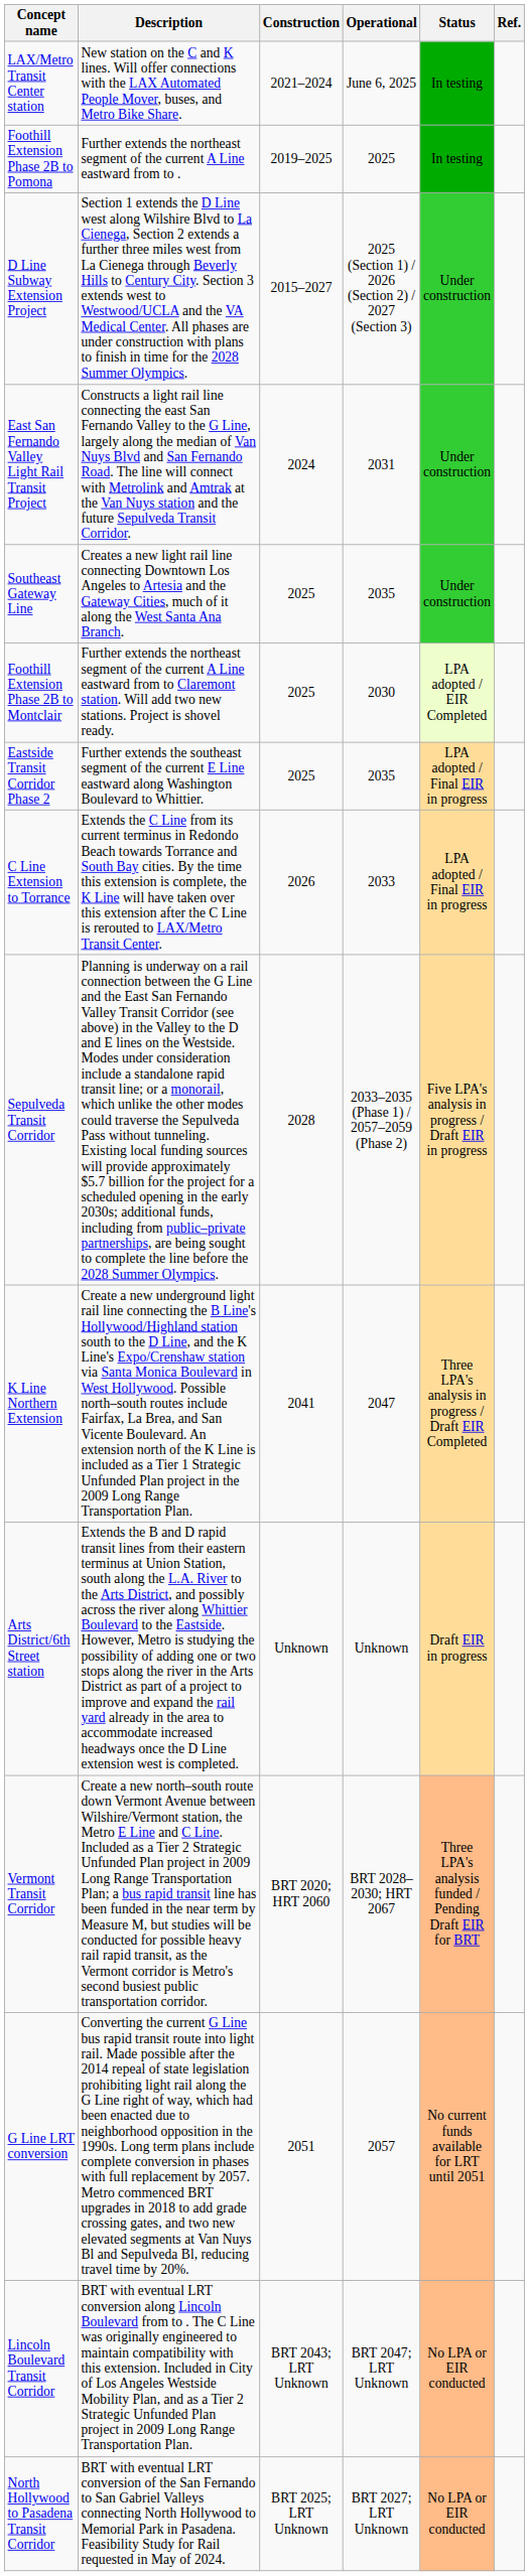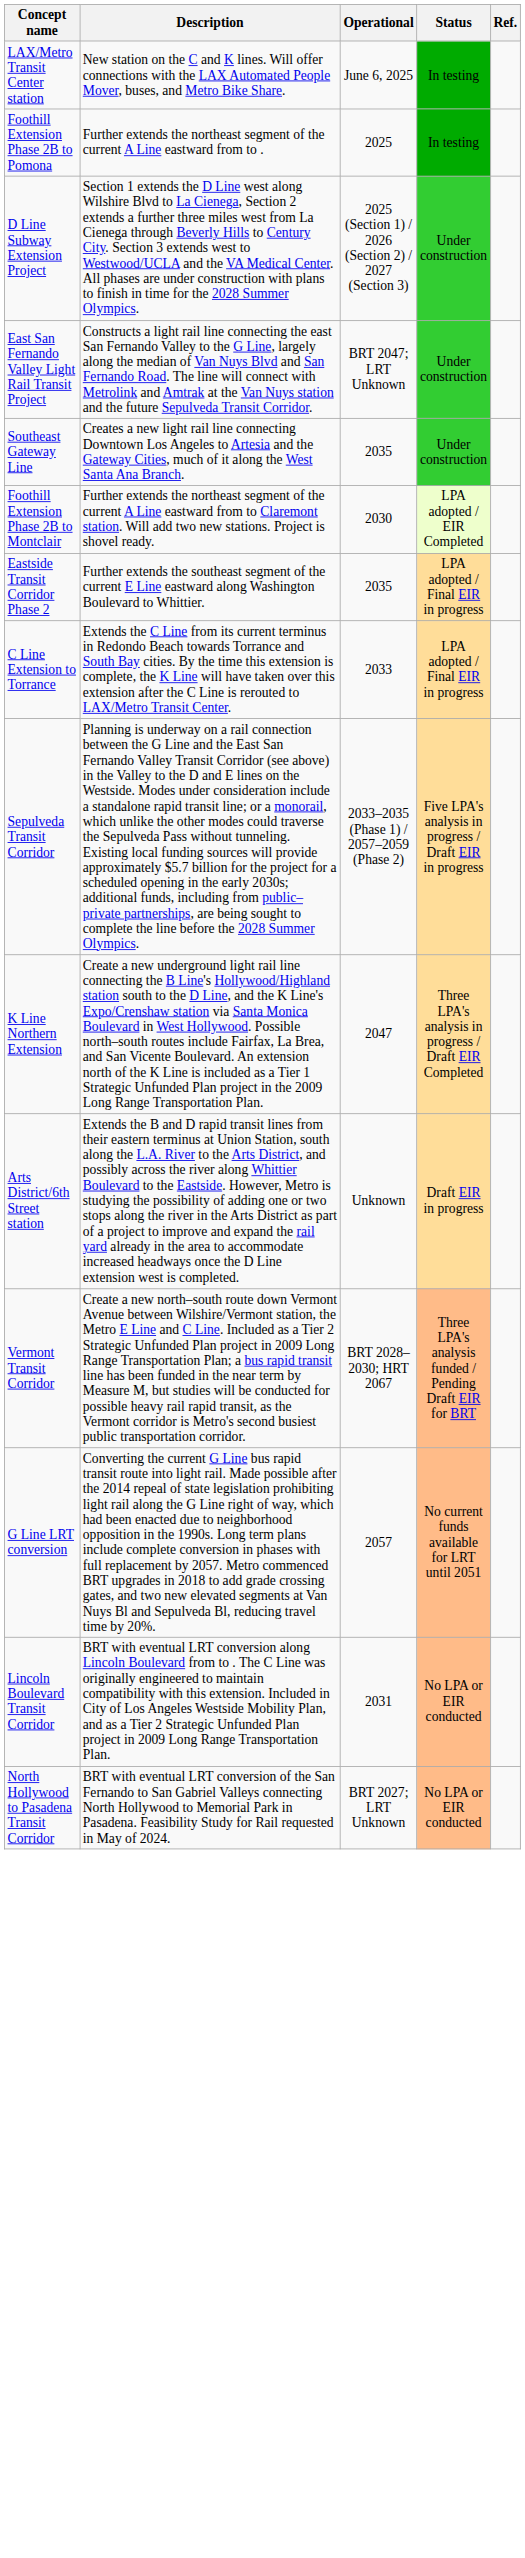 <table class="wikitable">
 <tr>
 <th scope="col" style="width:15%">Concept name</th>
 <th scope="col" style="width:65%">Description</th>
-<th scope="col" style="width:05%">Construction</th>
 <th scope="col" style="width:05%">Operational</th>
 <th scope="col" style="width:05%">Status</th>
 <th scope="col" style="width:05%">Ref.</th>
 </tr>
 <tr>
 <td> <a href='#'>LAX/Metro Transit Center station</a></td>
 <td>New station on the <a href='#'>C</a> and <a href='#'>K</a> lines. Will offer connections with the <a href='#'>LAX Automated People Mover</a>, buses, and <a href='#'>Metro Bike Share</a>.</td>
-<td style="text-align:center">2021–2024</td>
 <td style="text-align:center">June 6, 2025</td>
 <td style="text-align:center; background:#00AB00">In testing</td>
 <td></td>
 </tr>
 <tr>
 <td> <a href='#'>Foothill Extension Phase 2B to Pomona</a></td>
 <td>Further extends the northeast segment of the current <a href='#'>A Line</a> eastward from  to .</td>
-<td style="text-align:center">2019–2025</td>
 <td style="text-align:center">2025</td>
 <td style="text-align:center; background:#00AB00">In testing</td>
 <td></td>
 </tr>
 <tr>
 <td> <a href='#'>D Line Subway Extension Project</a></td>
 <td>Section 1 extends the <a href='#'>D Line</a> west along Wilshire Blvd to <a href='#'>La Cienega</a>, Section 2 extends a further three miles west from La Cienega through <a href='#'>Beverly Hills</a> to <a href='#'>Century City</a>. Section 3 extends west to <a href='#'>Westwood/UCLA</a> and the <a href='#'>VA Medical Center</a>. All phases are under construction with plans to finish in time for the <a href='#'>2028 Summer Olympics</a>.</td>
-<td style="text-align:center">2015–2027</td>
 <td style="text-align:center">2025 (Section 1) / 2026 (Section 2) / 2027 (Section 3)</td>
 <td style="text-align:center; background:#32CD32">Under construction</td>
 <td></td>
 </tr>
 <tr>
 <td><a href='#'>East San Fernando Valley Light Rail Transit Project</a></td>
 <td>Constructs a light rail line connecting the east San Fernando Valley to the <a href='#'>G Line</a>, largely along the median of <a href='#'>Van Nuys Blvd</a> and <a href='#'>San Fernando Road</a>. The line will connect with <a href='#'>Metrolink</a> and <a href='#'>Amtrak</a> at the <a href='#'>Van Nuys station</a> and the future <a href='#'>Sepulveda Transit Corridor</a>.</td>
-<td style="text-align:center">2024</td>
-<td style="text-align:center">2031</td>
+<td style="text-align:center">BRT 2047; LRT Unknown</td>
 <td style="text-align:center; background:#32CD32">Under construction</td>
 <td></td>
 </tr>
 <tr>
 <td><a href='#'>Southeast Gateway Line</a></td>
 <td>Creates a new light rail line connecting Downtown Los Angeles to <a href='#'>Artesia</a> and the <a href='#'>Gateway Cities</a>, much of it along the <a href='#'>West Santa Ana Branch</a>.</td>
-<td style="text-align:center">2025</td>
 <td style="text-align:center">2035</td>
 <td style="text-align:center; background:#32CD32">Under construction</td>
 <td></td>
 </tr>
 <tr>
 <td> <a href='#'>Foothill Extension Phase 2B to Montclair</a></td>
 <td>Further extends the northeast segment of the current <a href='#'>A Line</a> eastward from  to <a href='#'>Claremont station</a>. Will add two new stations. Project is shovel ready.</td>
-<td style="text-align:center">2025</td>
 <td style="text-align:center">2030</td>
 <td style="text-align:center; background:#EFC;">LPA adopted / EIR Completed</td>
 <td></td>
 </tr>
 <tr>
 <td> <a href='#'>Eastside Transit Corridor Phase 2</a></td>
 <td>Further extends the southeast segment of the current <a href='#'>E Line</a> eastward along Washington Boulevard to Whittier.</td>
-<td style="text-align:center">2025</td>
 <td style="text-align:center">2035</td>
 <td style="text-align:center; background:#fd9">LPA adopted / Final <a href='#'>EIR</a> in progress</td>
 <td></td>
 </tr>
 <tr>
 <td> <a href='#'>C Line Extension to Torrance</a></td>
 <td>Extends the <a href='#'>C Line</a> from its current terminus in Redondo Beach towards Torrance and <a href='#'>South Bay</a> cities. By the time this extension is complete, the <a href='#'>K Line</a> will have taken over this extension after the C Line is rerouted to <a href='#'>LAX/Metro Transit Center</a>.</td>
-<td style="text-align:center">2026</td>
 <td style="text-align:center">2033</td>
 <td style="text-align:center; background:#fd9">LPA adopted / Final <a href='#'>EIR</a> in progress</td>
 <td></td>
 </tr>
 <tr>
 <td><a href='#'>Sepulveda Transit Corridor</a></td>
 <td>Planning is underway on a rail connection between the G Line and the East San Fernando Valley Transit Corridor (see above) in the Valley to the D and E lines on the Westside. Modes under consideration include a standalone rapid transit line; or a <a href='#'>monorail</a>, which unlike the other modes could traverse the Sepulveda Pass without tunneling. Existing local funding sources will provide approximately $5.7 billion for the project for a scheduled opening in the early 2030s; additional funds, including from <a href='#'>public–private partnerships</a>, are being sought to complete the line before the <a href='#'>2028 Summer Olympics</a>.</td>
-<td style="text-align:center">2028</td>
 <td style="text-align:center">2033–2035 (Phase 1) / 2057–2059 (Phase 2)</td>
 <td style="text-align:center; background:#fd9">Five LPA's analysis in progress / Draft <a href='#'>EIR</a> in progress</td>
 <td></td>
 </tr>
 <tr>
 <td> <a href='#'>K Line Northern Extension</a></td>
 <td>Create a new underground light rail line connecting the <a href='#'>B Line</a>'s <a href='#'>Hollywood/Highland station</a> south to the <a href='#'>D Line</a>, and the K Line's <a href='#'>Expo/Crenshaw station</a> via <a href='#'>Santa Monica Boulevard</a> in <a href='#'>West Hollywood</a>. Possible north–south routes include Fairfax, La Brea, and San Vicente Boulevard. An extension north of the K Line is included as a Tier 1 Strategic Unfunded Plan project in the 2009 Long Range Transportation Plan.</td>
-<td style="text-align:center">2041</td>
 <td style="text-align:center">2047</td>
 <td style="text-align:center; background:#fd9">Three LPA's analysis in progress / Draft <a href='#'>EIR</a> Completed</td>
 <td></td>
 </tr>
 <tr>
 <td> <a href='#'>Arts District/6th Street station</a></td>
 <td>Extends the B and D rapid transit lines from their eastern terminus at Union Station, south along the <a href='#'>L.A. River</a> to the <a href='#'>Arts District</a>, and possibly across the river along <a href='#'>Whittier Boulevard</a> to the <a href='#'>Eastside</a>. However, Metro is studying the possibility of adding one or two stops along the river in the Arts District as part of a project to improve and expand the <a href='#'>rail yard</a> already in the area to accommodate increased headways once the D Line extension west is completed.</td>
 <td style="text-align:center">Unknown</td>
-<td style="text-align:center">Unknown</td>
 <td style="text-align:center; background:#fd9">Draft <a href='#'>EIR</a> in progress</td>
 <td></td>
 </tr>
 <tr>
 <td><a href='#'>Vermont Transit Corridor</a></td>
 <td>Create a new north–south route down Vermont Avenue between Wilshire/Vermont station, the Metro <a href='#'>E Line</a> and <a href='#'>C Line</a>. Included as a Tier 2 Strategic Unfunded Plan project in 2009 Long Range Transportation Plan; a <a href='#'>bus rapid transit</a> line has been funded in the near term by Measure M, but studies will be conducted for possible heavy rail rapid transit, as the Vermont corridor is Metro's second busiest public transportation corridor.</td>
-<td style="text-align:center">BRT 2020; HRT 2060</td>
 <td style="text-align:center">BRT 2028–2030; HRT 2067</td>
 <td style="text-align:center; background:#fb8">Three LPA's analysis funded / Pending Draft <a href='#'>EIR</a> for <a href='#'>BRT</a></td>
 <td></td>
 </tr>
 <tr>
 <td> <a href='#'>G Line LRT conversion</a></td>
 <td>Converting the current <a href='#'>G Line</a> bus rapid transit route into light rail. Made possible after the 2014 repeal of state legislation prohibiting light rail along the G Line right of way, which had been enacted due to neighborhood opposition in the 1990s. Long term plans include complete conversion in phases with full replacement by 2057. Metro commenced BRT upgrades in 2018 to add grade crossing gates, and two new elevated segments at Van Nuys Bl and Sepulveda Bl, reducing travel time by 20%.</td>
-<td style="text-align:center">2051</td>
 <td style="text-align:center">2057</td>
 <td style="text-align:center; background:#fb8">No current funds available for LRT until 2051</td>
 <td></td>
 </tr>
 <tr>
 <td><a href='#'>Lincoln Boulevard Transit Corridor</a></td>
 <td>BRT with eventual LRT conversion along <a href='#'>Lincoln Boulevard</a> from  to . The C Line was originally engineered to maintain compatibility with this extension. Included in City of Los Angeles Westside Mobility Plan, and as a Tier 2 Strategic Unfunded Plan project in 2009 Long Range Transportation Plan.</td>
-<td style="text-align:center">BRT 2043; LRT Unknown</td>
-<td style="text-align:center">BRT 2047; LRT Unknown</td>
+<td style="text-align:center">2031</td>
 <td style="text-align:center; background:#fb8">No LPA or EIR conducted</td>
 <td></td>
 </tr>
 <tr>
 <td><a href='#'>North Hollywood to Pasadena Transit Corridor</a></td>
 <td>BRT with eventual LRT conversion of the San Fernando to San Gabriel Valleys connecting North Hollywood to Memorial Park in Pasadena. Feasibility Study for Rail requested in May of 2024.</td>
-<td style="text-align:center">BRT 2025; LRT Unknown</td>
 <td style="text-align:center">BRT 2027; LRT Unknown</td>
 <td style="text-align:center; background:#fb8">No LPA or EIR conducted</td>
 <td></td>
 </tr>
 </table>
